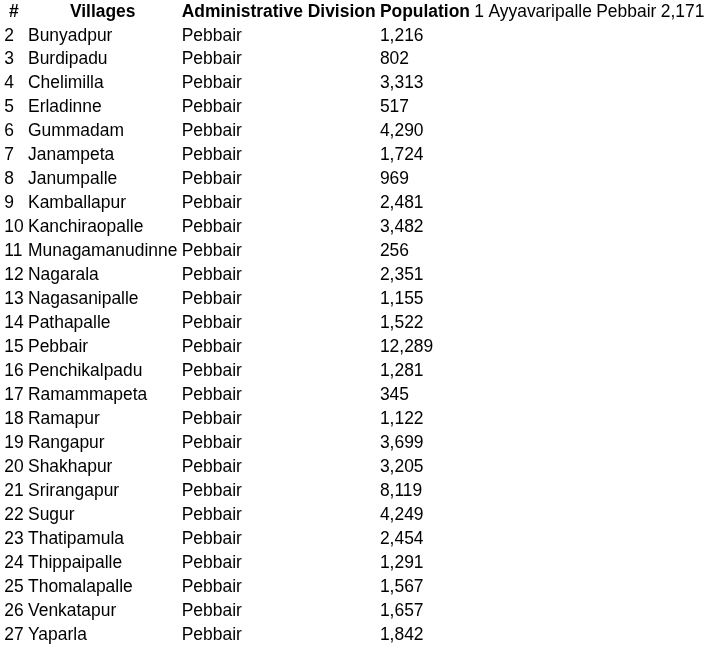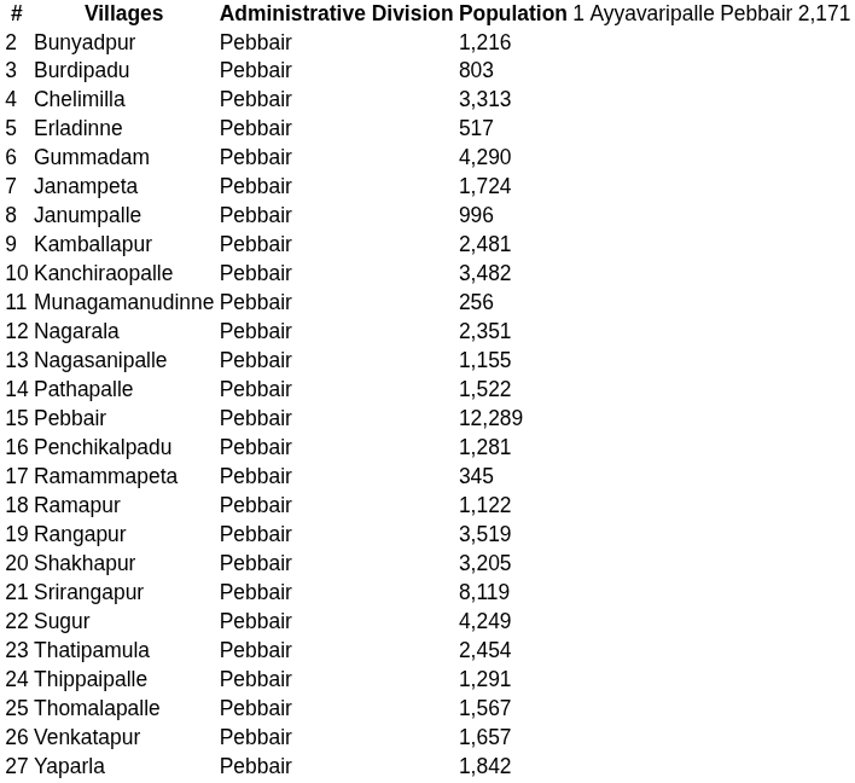 <table class="table table-striped table-hover ">
 <tr>
 <th>#</th>
 <th>Villages</th>
 <th>Administrative Division</th>
 <th>Population</th>
 <td>1</td>
 <td>Ayyavaripalle</td>
 <td>Pebbair</td>
 <td>2,171</td>
 </tr>
 <tr>
 <td>2</td>
 <td>Bunyadpur</td>
 <td>Pebbair</td>
 <td>1,216</td>
 </tr>
 <tr>
 <td>3</td>
 <td>Burdipadu</td>
 <td>Pebbair</td>
-<td>802</td>
+<td>803</td>
 </tr>
 <tr>
 <td>4</td>
 <td>Chelimilla</td>
 <td>Pebbair</td>
 <td>3,313</td>
 </tr>
 <tr>
 <td>5</td>
 <td>Erladinne</td>
 <td>Pebbair</td>
 <td>517</td>
 </tr>
 <tr>
 <td>6</td>
 <td>Gummadam</td>
 <td>Pebbair</td>
 <td>4,290</td>
 </tr>
 <tr>
 <td>7</td>
 <td>Janampeta</td>
 <td>Pebbair</td>
 <td>1,724</td>
 </tr>
 <tr>
 <td>8</td>
 <td>Janumpalle</td>
 <td>Pebbair</td>
-<td>969</td>
+<td>996</td>
 </tr>
 <tr>
 <td>9</td>
 <td>Kamballapur</td>
 <td>Pebbair</td>
 <td>2,481</td>
 </tr>
 <tr>
 <td>10</td>
 <td>Kanchiraopalle</td>
 <td>Pebbair</td>
 <td>3,482</td>
 </tr>
 <tr>
 <td>11</td>
 <td>Munagamanudinne</td>
 <td>Pebbair</td>
 <td>256</td>
 </tr>
 <tr>
 <td>12</td>
 <td>Nagarala</td>
 <td>Pebbair</td>
 <td>2,351</td>
 </tr>
 <tr>
 <td>13</td>
 <td>Nagasanipalle</td>
 <td>Pebbair</td>
 <td>1,155</td>
 </tr>
 <tr>
 <td>14</td>
 <td>Pathapalle</td>
 <td>Pebbair</td>
 <td>1,522</td>
 </tr>
 <tr>
 <td>15</td>
 <td>Pebbair</td>
 <td>Pebbair</td>
 <td>12,289</td>
 </tr>
 <tr>
 <td>16</td>
 <td>Penchikalpadu</td>
 <td>Pebbair</td>
 <td>1,281</td>
 </tr>
 <tr>
 <td>17</td>
 <td>Ramammapeta</td>
 <td>Pebbair</td>
 <td>345</td>
 </tr>
 <tr>
 <td>18</td>
 <td>Ramapur</td>
 <td>Pebbair</td>
 <td>1,122</td>
 </tr>
 <tr>
 <td>19</td>
 <td>Rangapur</td>
 <td>Pebbair</td>
-<td>3,699</td>
+<td>3,519</td>
 </tr>
 <tr>
 <td>20</td>
 <td>Shakhapur</td>
 <td>Pebbair</td>
 <td>3,205</td>
 </tr>
 <tr>
 <td>21</td>
 <td>Srirangapur</td>
 <td>Pebbair</td>
 <td>8,119</td>
 </tr>
 <tr>
 <td>22</td>
 <td>Sugur</td>
 <td>Pebbair</td>
 <td>4,249</td>
 </tr>
 <tr>
 <td>23</td>
 <td>Thatipamula</td>
 <td>Pebbair</td>
 <td>2,454</td>
 </tr>
 <tr>
 <td>24</td>
 <td>Thippaipalle</td>
 <td>Pebbair</td>
 <td>1,291</td>
 </tr>
 <tr>
 <td>25</td>
 <td>Thomalapalle</td>
 <td>Pebbair</td>
 <td>1,567</td>
 </tr>
 <tr>
 <td>26</td>
 <td>Venkatapur</td>
 <td>Pebbair</td>
 <td>1,657</td>
 </tr>
 <tr>
 <td>27</td>
 <td>Yaparla</td>
 <td>Pebbair</td>
 <td>1,842</td>
 </tr>
 </table>
